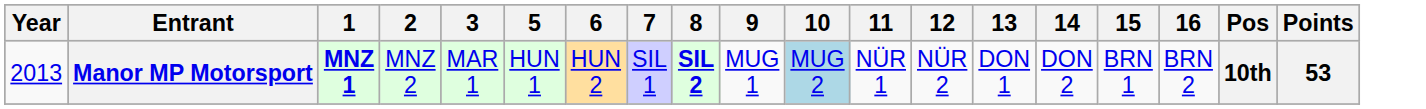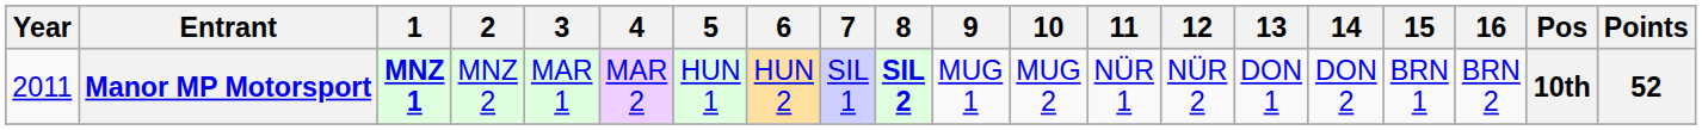 <table class="wikitable" style="text-align:center; font-size:85%">
 <tr>
 <th>Year</th>
 <th>Entrant</th>
 <th>1</th>
 <th>2</th>
 <th>3</th>
+<th>4</th>
 <th>5</th>
 <th>6</th>
 <th>7</th>
 <th>8</th>
 <th>9</th>
 <th>10</th>
 <th>11</th>
 <th>12</th>
 <th>13</th>
 <th>14</th>
 <th>15</th>
 <th>16</th>
 <th>Pos</th>
 <th>Points</th>
 </tr>
 <tr>
-<td><a href='#'>2013</a></td>
+<td><a href='#'>2011</a></td>
 <th nowrap><a href='#'>Manor MP Motorsport</a></th>
 <td style="background:#DFFFDF;"><strong><a href='#'>MNZ<br>1</a></strong><br></td>
 <td style="background:#DFFFDF;"><a href='#'>MNZ<br>2</a><br></td>
 <td style="background:#DFFFDF;"><a href='#'>MAR<br>1</a><br></td>
+<td style="background:#EFCFFF;"><a href='#'>MAR<br>2</a><br></td>
 <td style="background:#DFFFDF;"><a href='#'>HUN<br>1</a><br></td>
 <td style="background:#FFDF9F;"><a href='#'>HUN<br>2</a><br></td>
 <td style="background:#CFCFFF;"><a href='#'>SIL<br>1</a><br></td>
 <td style="background:#DFFFDF;"><strong><a href='#'>SIL<br>2</a><br></strong></td>
 <td><a href='#'>MUG<br>1</a></td>
-<td style="background: lightblue;"><a href='#'>MUG<br>2</a></td>
+<td><a href='#'>MUG<br>2</a></td>
 <td><a href='#'>NÜR<br>1</a></td>
 <td><a href='#'>NÜR<br>2</a></td>
 <td><a href='#'>DON<br>1</a></td>
 <td><a href='#'>DON<br>2</a></td>
 <td><a href='#'>BRN<br>1</a></td>
 <td><a href='#'>BRN<br>2</a></td>
 <th>10th</th>
-<th>53</th>
+<th>52</th>
 </tr>
 </table>
